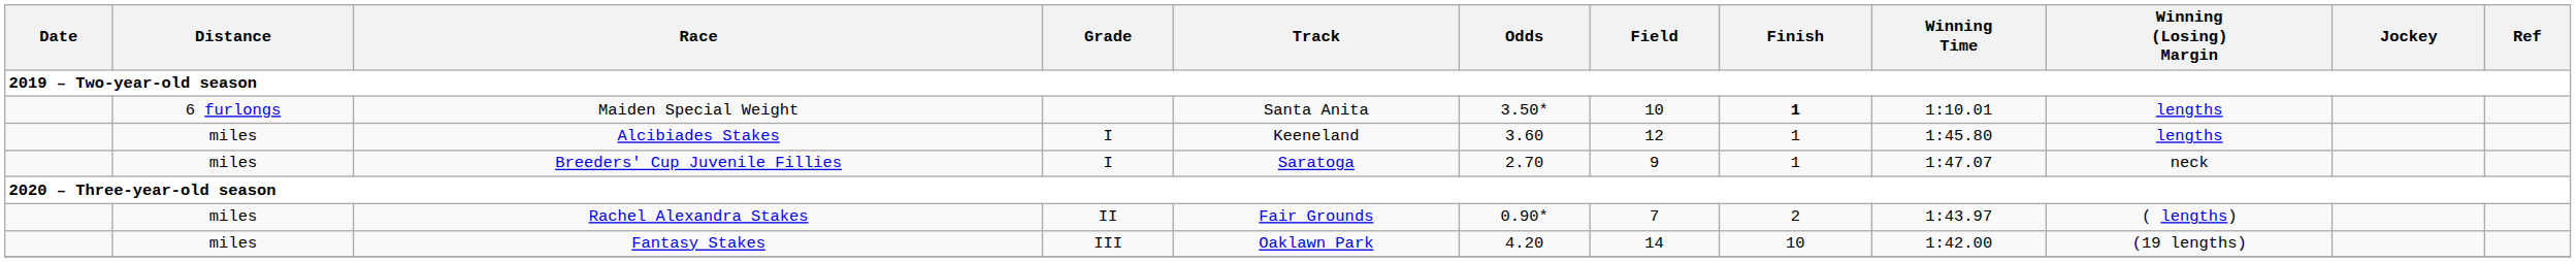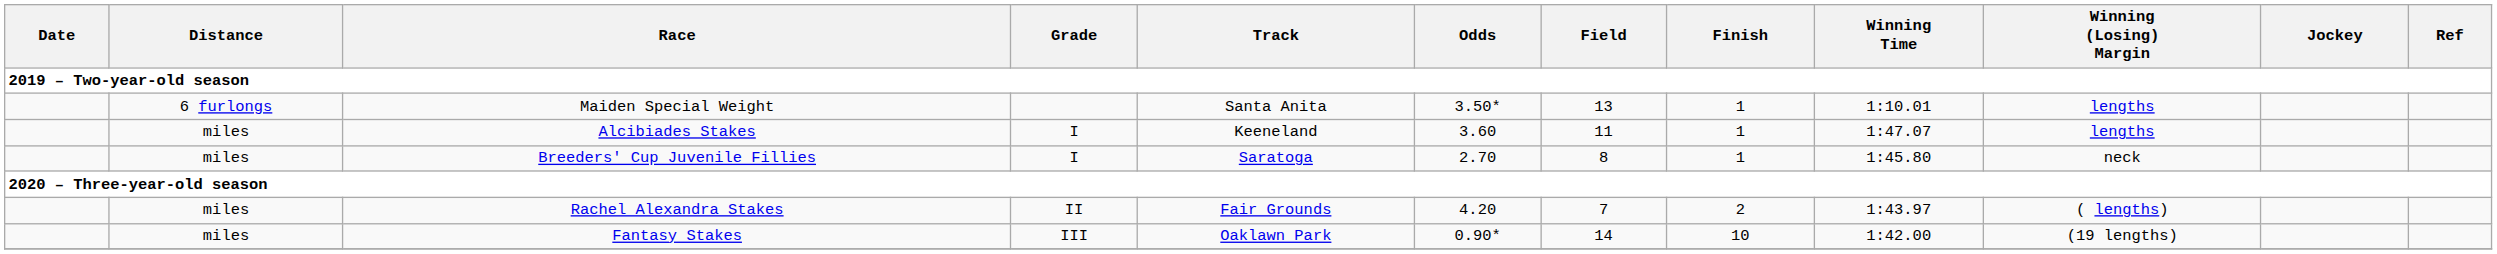 <table class = "wikitable sortable" style="text-align:center; width:95%; font-size:90%">
 <tr>
 <th scope="col">Date</th>
 <th scope="col">Distance</th>
 <th scope="col">Race</th>
 <th scope="col">Grade</th>
 <th scope="col">Track</th>
 <th scope="col">Odds</th>
 <th scope="col">Field</th>
 <th scope="col">Finish</th>
 <th scope="col">Winning<br>Time</th>
 <th scope="col">Winning<br>(Losing)<br>Margin</th>
 <th scope="col">Jockey</th>
 <th scope="col" class="unsortable">Ref</th>
 </tr>
 <tr style="background-color:white">
 <td align="left" colspan=12><strong>2019 – Two-year-old season</strong></td>
 </tr>
 <tr>
 <td></td>
 <td> 6 <a href='#'>furlongs</a></td>
 <td>Maiden Special Weight</td>
 <td></td>
 <td>Santa Anita</td>
 <td>3.50*</td>
-<td>10</td>
-<td><strong>1</strong></td>
+<td>13</td>
+<td>1</td>
 <td>1:10.01</td>
 <td> <a href='#'>lengths</a></td>
 <td></td>
 <td></td>
 </tr>
 <tr>
 <td></td>
 <td>  miles</td>
 <td><a href='#'>Alcibiades Stakes</a></td>
 <td>I</td>
 <td>Keeneland</td>
 <td>3.60</td>
-<td>12</td>
+<td>11</td>
 <td>1</td>
-<td>1:45.80</td>
+<td>1:47.07</td>
 <td> <a href='#'>lengths</a></td>
 <td></td>
 <td></td>
 </tr>
 <tr>
 <td></td>
 <td>  miles</td>
 <td><a href='#'>Breeders' Cup Juvenile Fillies</a></td>
 <td>I</td>
 <td><a href='#'>Saratoga</a></td>
 <td>2.70</td>
-<td>9</td>
+<td>8</td>
 <td>1</td>
-<td>1:47.07</td>
+<td>1:45.80</td>
 <td>neck</td>
 <td></td>
 <td></td>
 </tr>
 <tr style="background-color:white">
 <td align="left" colspan=12><strong>2020 – Three-year-old season</strong></td>
 </tr>
 <tr>
 <td></td>
 <td> miles</td>
 <td><a href='#'>Rachel Alexandra Stakes</a></td>
 <td>II</td>
 <td><a href='#'>Fair Grounds</a></td>
-<td>0.90*</td>
+<td>4.20</td>
 <td>7</td>
 <td>2</td>
 <td>1:43.97</td>
 <td> ( <a href='#'>lengths</a>)</td>
 <td></td>
 <td></td>
 </tr>
 <tr>
 <td></td>
 <td> miles</td>
 <td><a href='#'>Fantasy Stakes</a></td>
 <td>III</td>
 <td><a href='#'>Oaklawn Park</a></td>
-<td>4.20</td>
+<td>0.90*</td>
 <td>14</td>
 <td>10</td>
 <td>1:42.00</td>
 <td> (19 lengths)</td>
 <td></td>
 <td></td>
 </tr>
 <tr>
 </tr>
 </table>
